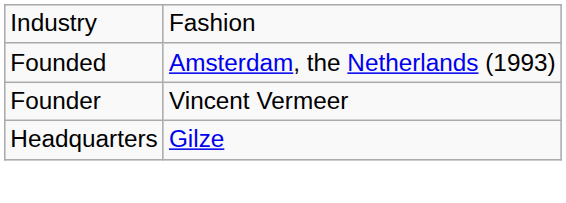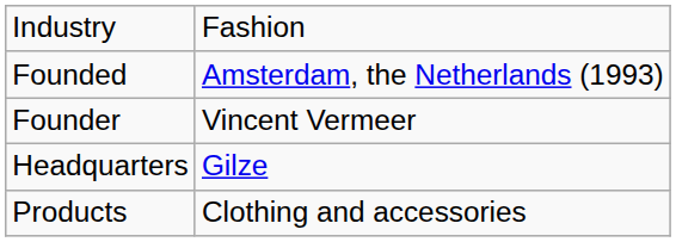 <table class="wikitable">
 <tr>
 <td>Industry</td>
 <td>Fashion</td>
 </tr>
 <tr>
 <td>Founded</td>
 <td><a href='#'>Amsterdam</a>, the <a href='#'>Netherlands</a> (1993)</td>
 </tr>
 <tr>
 <td>Founder</td>
 <td>Vincent Vermeer</td>
 </tr>
 <tr>
 <td>Headquarters</td>
 <td><a href='#'>Gilze</a></td>
 </tr>
+<tr>
+<td>Products</td>
+<td>Clothing and accessories</td>
+</tr>
 </table>
